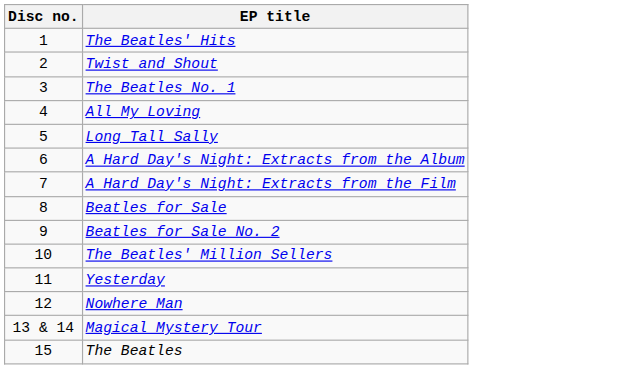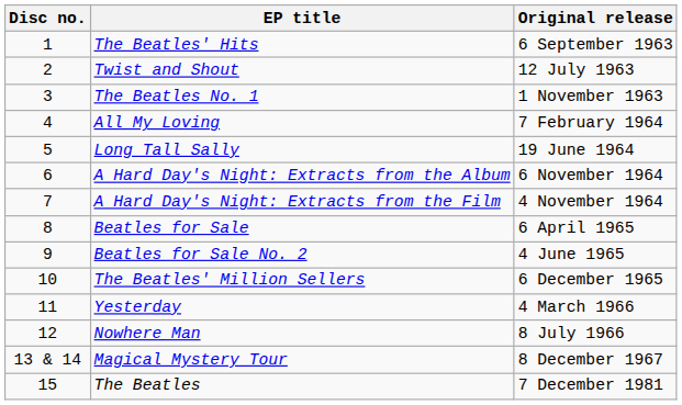 <table class="wikitable">
 <tr>
 <th scope="col">Disc no.</th>
 <th scope="col">EP title</th>
+<th scope="col">Original release</th>
 </tr>
 <tr>
 <td scope="row" align="center">1</td>
 <td><em><a href='#'>The Beatles' Hits</a></em></td>
+<td>6 September 1963</td>
 </tr>
 <tr -->
 <td scope="row" align="center">2</td>
 <td><em><a href='#'>Twist and Shout</a></em></td>
+<td>12 July 1963</td>
 </tr>
 <tr -->
 <td scope="row" align="center">3</td>
 <td><em><a href='#'>The Beatles No. 1</a></em></td>
+<td>1 November 1963</td>
 </tr>
 <tr -->
 <td scope="row" align="center">4</td>
 <td><em><a href='#'>All My Loving</a></em></td>
+<td>7 February 1964</td>
 </tr>
 <tr -->
 <td scope="row" align="center">5</td>
 <td><em><a href='#'>Long Tall Sally</a></em></td>
+<td>19 June 1964</td>
 </tr>
 <tr -->
 <td scope="row" align="center">6</td>
 <td><em><a href='#'>A Hard Day's Night: Extracts from the Album</a></em></td>
+<td>6 November 1964</td>
 </tr>
 <tr -->
 <td scope="row" align="center">7</td>
 <td><em><a href='#'>A Hard Day's Night: Extracts from the Film</a></em></td>
+<td>4 November 1964</td>
 </tr>
 <tr -->
 <td scope="row" align="center">8</td>
 <td><em><a href='#'>Beatles for Sale</a></em></td>
+<td>6 April 1965</td>
 </tr>
 <tr -->
 <td scope="row" align="center">9</td>
 <td><em><a href='#'>Beatles for Sale No. 2</a></em></td>
+<td>4 June 1965</td>
 </tr>
 <tr -->
 <td scope="row" align="center">10</td>
 <td><em><a href='#'>The Beatles' Million Sellers</a></em></td>
+<td>6 December 1965</td>
 </tr>
 <tr -->
 <td scope="row" align="center">11</td>
 <td><em><a href='#'>Yesterday</a></em></td>
+<td>4 March 1966</td>
 </tr>
 <tr -->
 <td scope="row" align="center">12</td>
 <td><em><a href='#'>Nowhere Man</a></em></td>
+<td>8 July 1966</td>
 </tr>
 <tr -->
 <td scope="row" align="center">13 & 14</td>
 <td><em><a href='#'>Magical Mystery Tour</a></em></td>
+<td>8 December 1967</td>
 </tr>
 <tr -->
 <td scope="row" align="center">15</td>
 <td><em>The Beatles</em></td>
+<td>7 December 1981</td>
 </tr>
 </table>
